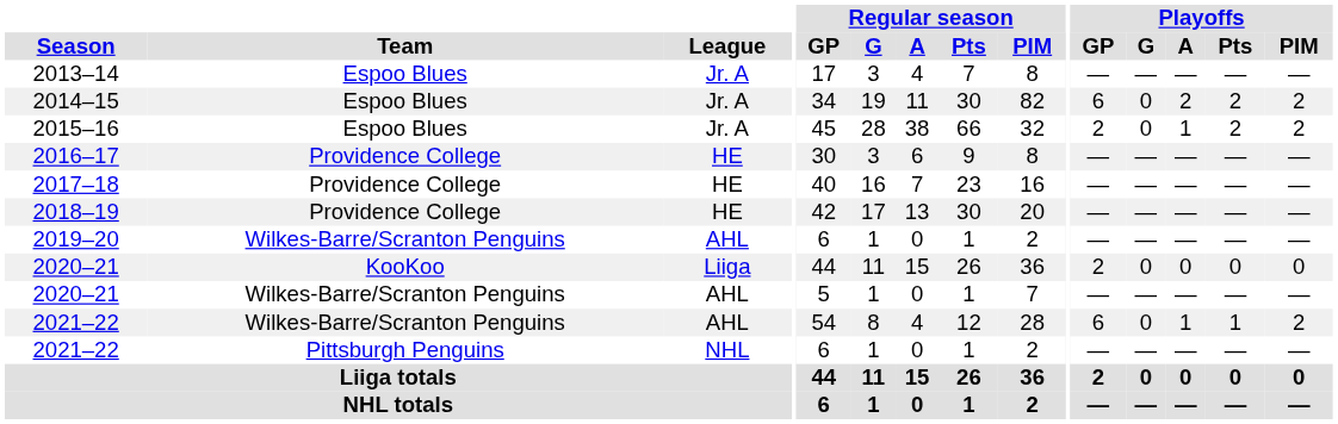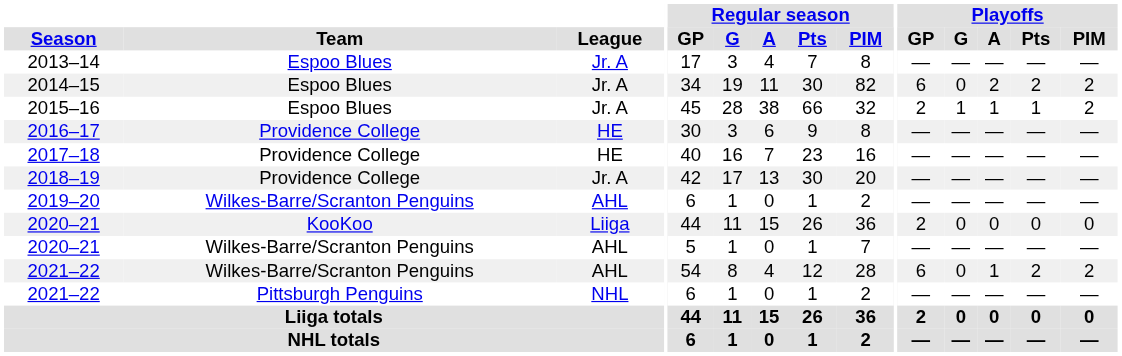 <table border="0" cellpadding="1" cellspacing="0" style="text-align:center; width:60em">
 <tr bgcolor="#e0e0e0">
 <th colspan="3" bgcolor="#ffffff"></th>
 <th rowspan="99" bgcolor="#ffffff"></th>
 <th colspan="5"><a href='#'>Regular season</a></th>
 <th rowspan="99" bgcolor="#ffffff"></th>
 <th colspan="5"><a href='#'>Playoffs</a></th>
 </tr>
 <tr bgcolor="#e0e0e0">
 <th><a href='#'>Season</a></th>
 <th>Team</th>
 <th>League</th>
 <th>GP</th>
 <th><a href='#'>G</a></th>
 <th><a href='#'>A</a></th>
 <th><a href='#'>Pts</a></th>
 <th><a href='#'>PIM</a></th>
 <th>GP</th>
 <th>G</th>
 <th>A</th>
 <th>Pts</th>
 <th>PIM</th>
 </tr>
 <tr>
 <td>2013–14</td>
 <td><a href='#'>Espoo Blues</a></td>
 <td><a href='#'>Jr. A</a></td>
 <td>17</td>
 <td>3</td>
 <td>4</td>
 <td>7</td>
 <td>8</td>
 <td>—</td>
 <td>—</td>
 <td>—</td>
 <td>—</td>
 <td>—</td>
 </tr>
 <tr bgcolor="#f0f0f0">
 <td>2014–15</td>
 <td>Espoo Blues</td>
 <td>Jr. A</td>
 <td>34</td>
 <td>19</td>
 <td>11</td>
 <td>30</td>
 <td>82</td>
 <td>6</td>
 <td>0</td>
 <td>2</td>
 <td>2</td>
 <td>2</td>
 </tr>
 <tr>
 <td>2015–16</td>
 <td>Espoo Blues</td>
 <td>Jr. A</td>
 <td>45</td>
 <td>28</td>
 <td>38</td>
 <td>66</td>
 <td>32</td>
 <td>2</td>
-<td>0</td>
 <td>1</td>
-<td>2</td>
+<td>1</td>
+<td>1</td>
 <td>2</td>
 </tr>
 <tr bgcolor="#f0f0f0">
 <td><a href='#'>2016–17</a></td>
 <td><a href='#'>Providence College</a></td>
 <td><a href='#'>HE</a></td>
 <td>30</td>
 <td>3</td>
 <td>6</td>
 <td>9</td>
 <td>8</td>
 <td>—</td>
 <td>—</td>
 <td>—</td>
 <td>—</td>
 <td>—</td>
 </tr>
 <tr>
 <td><a href='#'>2017–18</a></td>
 <td>Providence College</td>
 <td>HE</td>
 <td>40</td>
 <td>16</td>
 <td>7</td>
 <td>23</td>
 <td>16</td>
 <td>—</td>
 <td>—</td>
 <td>—</td>
 <td>—</td>
 <td>—</td>
 </tr>
 <tr bgcolor="#f0f0f0">
 <td><a href='#'>2018–19</a></td>
 <td>Providence College</td>
-<td>HE</td>
+<td>Jr. A</td>
 <td>42</td>
 <td>17</td>
 <td>13</td>
 <td>30</td>
 <td>20</td>
 <td>—</td>
 <td>—</td>
 <td>—</td>
 <td>—</td>
 <td>—</td>
 </tr>
 <tr>
 <td><a href='#'>2019–20</a></td>
 <td><a href='#'>Wilkes-Barre/Scranton Penguins</a></td>
 <td><a href='#'>AHL</a></td>
 <td>6</td>
 <td>1</td>
 <td>0</td>
 <td>1</td>
 <td>2</td>
 <td>—</td>
 <td>—</td>
 <td>—</td>
 <td>—</td>
 <td>—</td>
 </tr>
 <tr bgcolor="#f0f0f0">
 <td><a href='#'>2020–21</a></td>
 <td><a href='#'>KooKoo</a></td>
 <td><a href='#'>Liiga</a></td>
 <td>44</td>
 <td>11</td>
 <td>15</td>
 <td>26</td>
 <td>36</td>
 <td>2</td>
 <td>0</td>
 <td>0</td>
 <td>0</td>
 <td>0</td>
 </tr>
 <tr>
 <td><a href='#'>2020–21</a></td>
 <td>Wilkes-Barre/Scranton Penguins</td>
 <td>AHL</td>
 <td>5</td>
 <td>1</td>
 <td>0</td>
 <td>1</td>
 <td>7</td>
 <td>—</td>
 <td>—</td>
 <td>—</td>
 <td>—</td>
 <td>—</td>
 </tr>
 <tr bgcolor="#f0f0f0">
 <td><a href='#'>2021–22</a></td>
 <td>Wilkes-Barre/Scranton Penguins</td>
 <td>AHL</td>
 <td>54</td>
 <td>8</td>
 <td>4</td>
 <td>12</td>
 <td>28</td>
 <td>6</td>
 <td>0</td>
 <td>1</td>
-<td>1</td>
+<td>2</td>
 <td>2</td>
 </tr>
 <tr>
 <td><a href='#'>2021–22</a></td>
 <td><a href='#'>Pittsburgh Penguins</a></td>
 <td><a href='#'>NHL</a></td>
 <td>6</td>
 <td>1</td>
 <td>0</td>
 <td>1</td>
 <td>2</td>
 <td>—</td>
 <td>—</td>
 <td>—</td>
 <td>—</td>
 <td>—</td>
 </tr>
 <tr bgcolor="#e0e0e0">
 <th colspan="3">Liiga totals</th>
 <th>44</th>
 <th>11</th>
 <th>15</th>
 <th>26</th>
 <th>36</th>
 <th>2</th>
 <th>0</th>
 <th>0</th>
 <th>0</th>
 <th>0</th>
 </tr>
 <tr bgcolor="#e0e0e0">
 <th colspan="3">NHL totals</th>
 <th>6</th>
 <th>1</th>
 <th>0</th>
 <th>1</th>
 <th>2</th>
 <th>—</th>
 <th>—</th>
 <th>—</th>
 <th>—</th>
 <th>—</th>
 </tr>
 </table>
